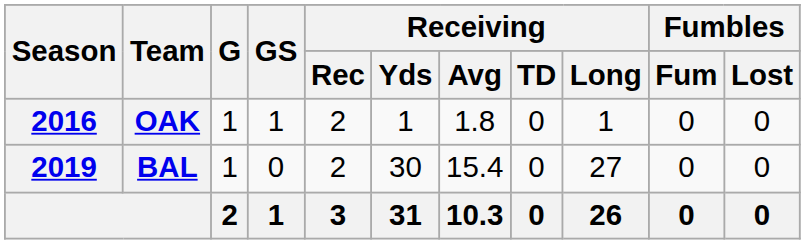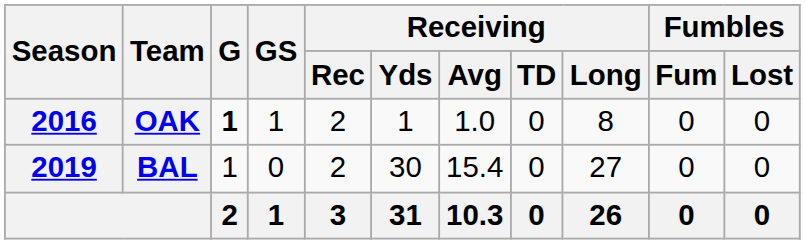 <table class=wikitable style="text-align:center;">
 <tr>
 <th rowspan=2>Season</th>
 <th rowspan=2>Team</th>
 <th rowspan=2>G</th>
 <th rowspan=2>GS</th>
 <th ! colspan=5>Receiving</th>
 <th ! colspan=2>Fumbles</th>
 </tr>
 <tr>
 <th>Rec</th>
 <th>Yds</th>
 <th>Avg</th>
 <th>TD</th>
 <th>Long</th>
 <th>Fum</th>
 <th>Lost</th>
 </tr>
 <tr>
 <th><a href='#'>2016</a></th>
 <th><a href='#'>OAK</a></th>
-<td>1</td>
+<td><strong>1</strong></td>
 <td>1</td>
 <td>2</td>
 <td>1</td>
-<td>1.8</td>
+<td>1.0</td>
 <td>0</td>
-<td>1</td>
+<td>8</td>
 <td>0</td>
 <td>0</td>
 </tr>
 <tr>
 <th><a href='#'>2019</a></th>
 <th><a href='#'>BAL</a></th>
 <td>1</td>
 <td>0</td>
 <td>2</td>
 <td>30</td>
 <td>15.4</td>
 <td>0</td>
 <td>27</td>
 <td>0</td>
 <td>0</td>
 </tr>
 <tr>
 <th colspan="2"></th>
 <th>2</th>
 <th>1</th>
 <th>3</th>
 <th>31</th>
 <th>10.3</th>
 <th>0</th>
 <th>26</th>
 <th>0</th>
 <th>0</th>
 </tr>
 </table>
